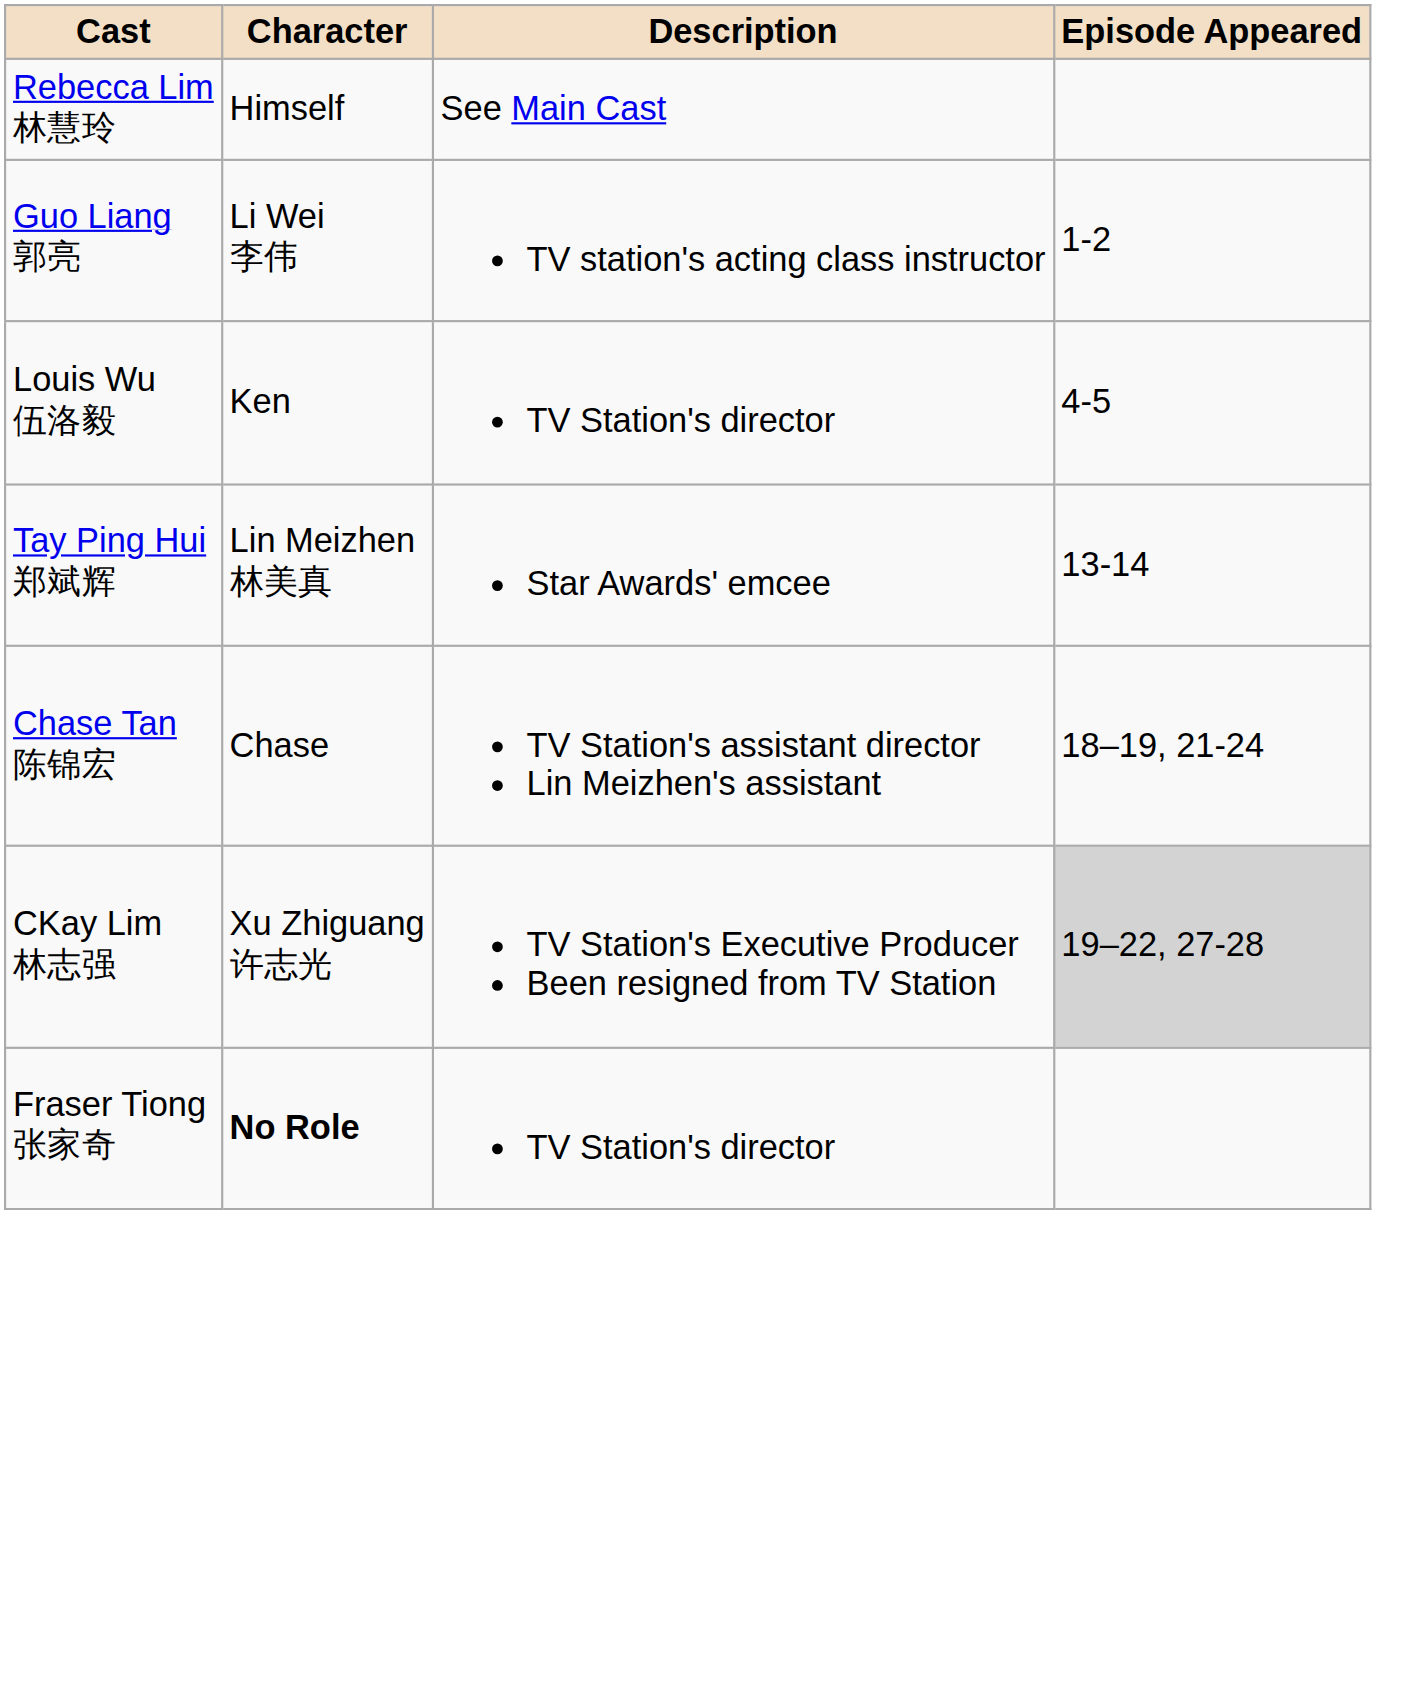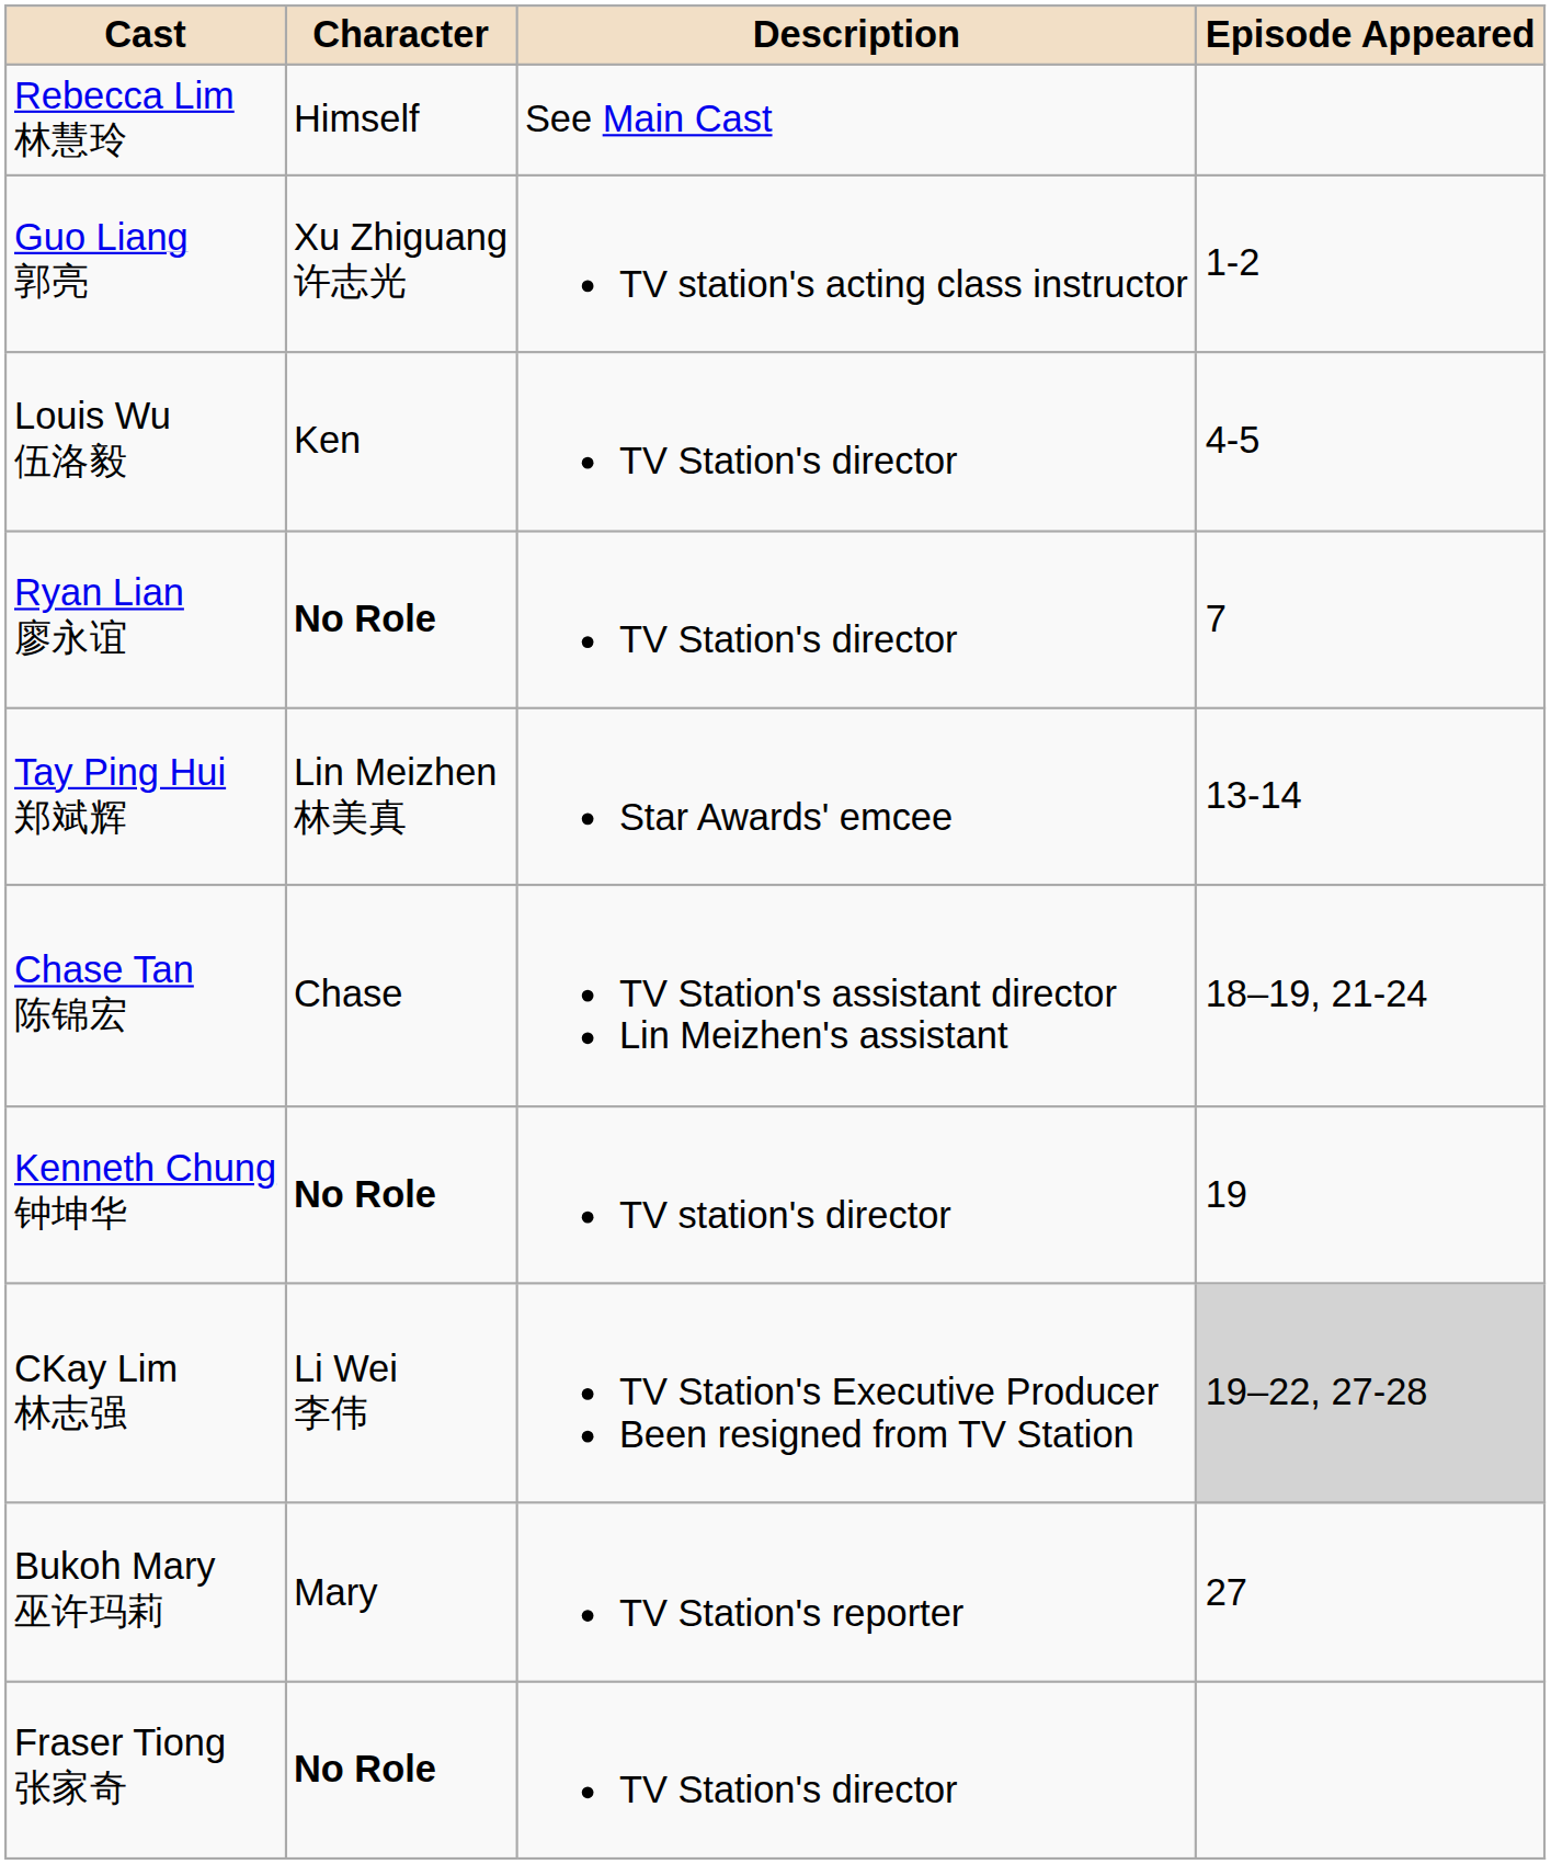 <table class="wikitable">
 <tr>
 <th style="background:#f2dfc6">Cast</th>
 <th style="background:#f2dfc6">Character</th>
 <th style="background:#f2dfc6">Description</th>
 <th style="background:#f2dfc6">Episode Appeared</th>
 </tr>
 <tr>
 <td><a href='#'>Rebecca Lim</a> <br> 林慧玲</td>
 <td>Himself</td>
 <td>See <a href='#'>Main Cast</a></td>
 </tr>
 <tr>
 <td><a href='#'>Guo Liang</a> <br> 郭亮</td>
-<td>Li Wei <br> 李伟</td>
+<td>Xu Zhiguang <br> 许志光</td>
 <td><br><ul><li>TV station's acting class instructor</li></ul></td>
 <td>1-2</td>
 </tr>
 <tr>
 <td>Louis Wu <br> 伍洛毅</td>
 <td>Ken</td>
 <td><br><ul><li>TV Station's director</li></ul></td>
 <td>4-5</td>
+</tr>
+<tr>
+<td><a href='#'>Ryan Lian</a> <br> 廖永谊</td>
+<td><strong>No Role</strong></td>
+<td><br><ul><li>TV Station's director</li></ul></td>
+<td>7</td>
 </tr>
 <tr>
 <td><a href='#'>Tay Ping Hui</a> <br> 郑斌辉</td>
 <td>Lin Meizhen <br> 林美真</td>
 <td><br><ul><li>Star Awards' emcee</li></ul></td>
 <td>13-14</td>
 </tr>
 <tr>
 <td><a href='#'>Chase Tan</a> <br> 陈锦宏</td>
 <td>Chase</td>
 <td><br><ul><li>TV Station's assistant director</li><li>Lin Meizhen's assistant</li></ul></td>
 <td>18–19, 21-24</td>
 </tr>
 <tr>
+<td><a href='#'>Kenneth Chung</a> <br> 钟坤华</td>
+<td><strong>No Role</strong></td>
+<td><br><ul><li>TV station's director</li></ul></td>
+<td>19</td>
+</tr>
+<tr>
 <td>CKay Lim <br> 林志强</td>
-<td>Xu Zhiguang <br> 许志光</td>
+<td>Li Wei <br> 李伟</td>
 <td><br><ul><li>TV Station's Executive Producer</li><li>Been resigned from TV Station</li></ul></td>
 <td style="background: lightgrey;">19–22, 27-28</td>
+</tr>
+<tr>
+<td>Bukoh Mary <br> 巫许玛莉</td>
+<td>Mary</td>
+<td><br><ul><li>TV Station's reporter</li></ul></td>
+<td>27</td>
 </tr>
 <tr>
 <td>Fraser Tiong <br> 张家奇</td>
 <td><strong>No Role</strong></td>
 <td><br><ul><li>TV Station's director</li></ul></td>
 <td></td>
 </tr>
 </table>
